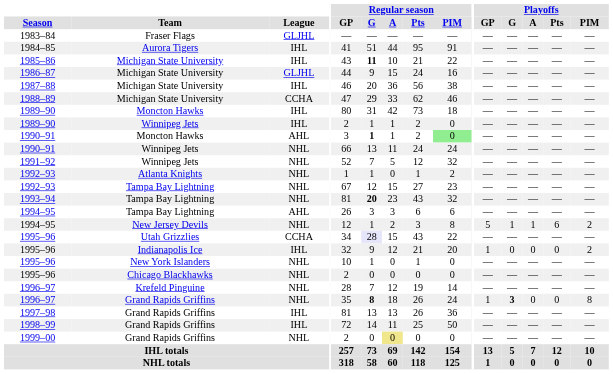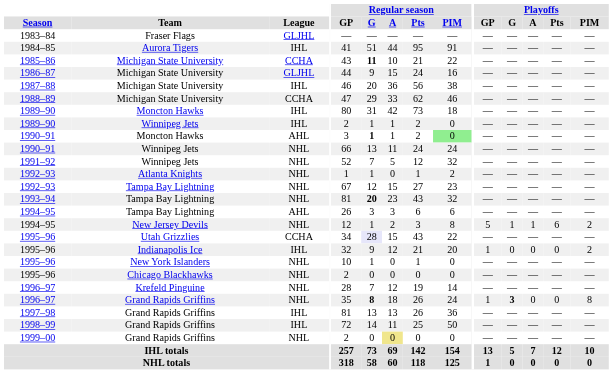 <table border="0" cellpadding="1" cellspacing="0" style="text-align:center; width:60em">
 <tr bgcolor="#e0e0e0">
 <th colspan="3" bgcolor="#ffffff"></th>
 <th rowspan="100" bgcolor="#ffffff"></th>
 <th colspan="5"><a href='#'>Regular season</a></th>
 <th rowspan="100" bgcolor="#ffffff"></th>
 <th colspan="5"><a href='#'>Playoffs</a></th>
 </tr>
 <tr bgcolor="#e0e0e0">
 <th><a href='#'>Season</a></th>
 <th>Team</th>
 <th>League</th>
 <th>GP</th>
 <th><a href='#'>G</a></th>
 <th><a href='#'>A</a></th>
 <th><a href='#'>Pts</a></th>
 <th><a href='#'>PIM</a></th>
 <th>GP</th>
 <th>G</th>
 <th>A</th>
 <th>Pts</th>
 <th>PIM</th>
 </tr>
 <tr>
 <td>1983–84</td>
 <td>Fraser Flags</td>
 <td><a href='#'>GLJHL</a></td>
 <td>—</td>
 <td>—</td>
 <td>—</td>
 <td>—</td>
 <td>—</td>
 <td>—</td>
 <td>—</td>
 <td>—</td>
 <td>—</td>
 <td>—</td>
 </tr>
 <tr bgcolor="#f0f0f0">
 <td>1984–85</td>
 <td><a href='#'>Aurora Tigers</a></td>
 <td>IHL</td>
 <td>41</td>
 <td>51</td>
 <td>44</td>
 <td>95</td>
 <td>91</td>
 <td>—</td>
 <td>—</td>
 <td>—</td>
 <td>—</td>
 <td>—</td>
 </tr>
 <tr>
 <td><a href='#'>1985–86</a></td>
 <td><a href='#'>Michigan State University</a></td>
-<td>IHL</td>
+<td><a href='#'>CCHA</a></td>
 <td>43</td>
 <td><strong>11</strong></td>
 <td>10</td>
 <td>21</td>
 <td>22</td>
 <td>—</td>
 <td>—</td>
 <td>—</td>
 <td>—</td>
 <td>—</td>
 </tr>
 <tr bgcolor="#f0f0f0">
 <td><a href='#'>1986–87</a></td>
 <td>Michigan State University</td>
 <td><a href='#'>GLJHL</a></td>
 <td>44</td>
 <td>9</td>
 <td>15</td>
 <td>24</td>
 <td>16</td>
 <td>—</td>
 <td>—</td>
 <td>—</td>
 <td>—</td>
 <td>—</td>
 </tr>
 <tr>
 <td><a href='#'>1987–88</a></td>
 <td>Michigan State University</td>
 <td>IHL</td>
 <td>46</td>
 <td>20</td>
 <td>36</td>
 <td>56</td>
 <td>38</td>
 <td>—</td>
 <td>—</td>
 <td>—</td>
 <td>—</td>
 <td>—</td>
 </tr>
 <tr bgcolor="#f0f0f0">
 <td><a href='#'>1988–89</a></td>
 <td>Michigan State University</td>
 <td>CCHA</td>
 <td>47</td>
 <td>29</td>
 <td>33</td>
 <td>62</td>
 <td>46</td>
 <td>—</td>
 <td>—</td>
 <td>—</td>
 <td>—</td>
 <td>—</td>
 </tr>
 <tr>
 <td><a href='#'>1989–90</a></td>
 <td><a href='#'>Moncton Hawks</a></td>
 <td>IHL</td>
 <td>80</td>
 <td>31</td>
 <td>42</td>
 <td>73</td>
 <td>18</td>
 <td>—</td>
 <td>—</td>
 <td>—</td>
 <td>—</td>
 <td>—</td>
 </tr>
 <tr bgcolor="#f0f0f0">
 <td><a href='#'>1989–90</a></td>
 <td><a href='#'>Winnipeg Jets</a></td>
 <td>IHL</td>
 <td>2</td>
 <td>1</td>
 <td>1</td>
 <td>2</td>
 <td>0</td>
 <td>—</td>
 <td>—</td>
 <td>—</td>
 <td>—</td>
 <td>—</td>
 </tr>
 <tr>
 <td><a href='#'>1990–91</a></td>
 <td>Moncton Hawks</td>
 <td>AHL</td>
 <td>3</td>
 <td><strong>1</strong></td>
 <td>1</td>
 <td>2</td>
 <td style="background: lightgreen;">0</td>
 <td>—</td>
 <td>—</td>
 <td>—</td>
 <td>—</td>
 <td>—</td>
 </tr>
 <tr bgcolor="#f0f0f0">
 <td><a href='#'>1990–91</a></td>
 <td>Winnipeg Jets</td>
 <td>NHL</td>
 <td>66</td>
 <td>13</td>
 <td>11</td>
 <td>24</td>
 <td>24</td>
 <td>—</td>
 <td>—</td>
 <td>—</td>
 <td>—</td>
 <td>—</td>
 </tr>
 <tr>
 <td><a href='#'>1991–92</a></td>
 <td>Winnipeg Jets</td>
 <td>NHL</td>
 <td>52</td>
 <td>7</td>
 <td>5</td>
 <td>12</td>
 <td>32</td>
 <td>—</td>
 <td>—</td>
 <td>—</td>
 <td>—</td>
 <td>—</td>
 </tr>
 <tr bgcolor="#f0f0f0">
 <td><a href='#'>1992–93</a></td>
 <td><a href='#'>Atlanta Knights</a></td>
 <td>NHL</td>
 <td>1</td>
 <td>1</td>
 <td>0</td>
 <td>1</td>
 <td>2</td>
 <td>—</td>
 <td>—</td>
 <td>—</td>
 <td>—</td>
 <td>—</td>
 </tr>
 <tr>
 <td><a href='#'>1992–93</a></td>
 <td><a href='#'>Tampa Bay Lightning</a></td>
 <td>NHL</td>
 <td>67</td>
 <td>12</td>
 <td>15</td>
 <td>27</td>
 <td>23</td>
 <td>—</td>
 <td>—</td>
 <td>—</td>
 <td>—</td>
 <td>—</td>
 </tr>
 <tr bgcolor="#f0f0f0">
 <td><a href='#'>1993–94</a></td>
 <td>Tampa Bay Lightning</td>
 <td>NHL</td>
 <td>81</td>
 <td><strong>20</strong></td>
 <td>23</td>
 <td>43</td>
 <td>32</td>
 <td>—</td>
 <td>—</td>
 <td>—</td>
 <td>—</td>
 <td>—</td>
 </tr>
 <tr>
 <td><a href='#'>1994–95</a></td>
 <td>Tampa Bay Lightning</td>
 <td>AHL</td>
 <td>26</td>
 <td>3</td>
 <td>3</td>
 <td>6</td>
 <td>6</td>
 <td>—</td>
 <td>—</td>
 <td>—</td>
 <td>—</td>
 <td>—</td>
 </tr>
 <tr bgcolor="#f0f0f0">
 <td>1994–95</td>
 <td><a href='#'>New Jersey Devils</a></td>
 <td>NHL</td>
 <td>12</td>
 <td>1</td>
 <td>2</td>
 <td>3</td>
 <td>8</td>
 <td>5</td>
 <td>1</td>
 <td>1</td>
 <td>6</td>
 <td>2</td>
 </tr>
 <tr>
 <td><a href='#'>1995–96</a></td>
 <td><a href='#'>Utah Grizzlies</a></td>
 <td>CCHA</td>
 <td>34</td>
 <td style="background: lavender;">28</td>
 <td>15</td>
 <td>43</td>
 <td>22</td>
 <td>—</td>
 <td>—</td>
 <td>—</td>
 <td>—</td>
 <td>—</td>
 </tr>
 <tr bgcolor="#f0f0f0">
 <td>1995–96</td>
 <td><a href='#'>Indianapolis Ice</a></td>
 <td>IHL</td>
 <td>32</td>
 <td>9</td>
 <td>12</td>
 <td>21</td>
 <td>20</td>
 <td>1</td>
 <td>0</td>
 <td>0</td>
 <td>0</td>
 <td>2</td>
 </tr>
 <tr>
 <td><a href='#'>1995–96</a></td>
 <td><a href='#'>New York Islanders</a></td>
 <td>NHL</td>
 <td>10</td>
 <td>1</td>
 <td>0</td>
 <td>1</td>
 <td>0</td>
 <td>—</td>
 <td>—</td>
 <td>—</td>
 <td>—</td>
 <td>—</td>
 </tr>
 <tr bgcolor="#f0f0f0">
 <td>1995–96</td>
 <td><a href='#'>Chicago Blackhawks</a></td>
 <td>NHL</td>
 <td>2</td>
 <td>0</td>
 <td>0</td>
 <td>0</td>
 <td>0</td>
 <td>—</td>
 <td>—</td>
 <td>—</td>
 <td>—</td>
 <td>—</td>
 </tr>
 <tr>
 <td><a href='#'>1996–97</a></td>
 <td><a href='#'>Krefeld Pinguine</a></td>
 <td>NHL</td>
 <td>28</td>
 <td>7</td>
 <td>12</td>
 <td>19</td>
 <td>14</td>
 <td>—</td>
 <td>—</td>
 <td>—</td>
 <td>—</td>
 <td>—</td>
 </tr>
 <tr bgcolor="#f0f0f0">
 <td><a href='#'>1996–97</a></td>
 <td><a href='#'>Grand Rapids Griffins</a></td>
 <td>NHL</td>
 <td>35</td>
 <td><strong>8</strong></td>
 <td>18</td>
 <td>26</td>
 <td>24</td>
 <td>1</td>
 <td><strong>3</strong></td>
 <td>0</td>
 <td>0</td>
 <td>8</td>
 </tr>
 <tr>
 <td><a href='#'>1997–98</a></td>
 <td>Grand Rapids Griffins</td>
 <td>IHL</td>
 <td>81</td>
 <td>13</td>
 <td>13</td>
 <td>26</td>
 <td>36</td>
 <td>—</td>
 <td>—</td>
 <td>—</td>
 <td>—</td>
 <td>—</td>
 </tr>
 <tr bgcolor="#f0f0f0">
 <td><a href='#'>1998–99</a></td>
 <td>Grand Rapids Griffins</td>
 <td>IHL</td>
 <td>72</td>
 <td>14</td>
 <td>11</td>
 <td>25</td>
 <td>50</td>
 <td>—</td>
 <td>—</td>
 <td>—</td>
 <td>—</td>
 <td>—</td>
 </tr>
 <tr>
 <td><a href='#'>1999–00</a></td>
 <td>Grand Rapids Griffins</td>
 <td>NHL</td>
 <td>2</td>
 <td>0</td>
 <td style="background: khaki;">0</td>
 <td>0</td>
 <td>0</td>
 <td>—</td>
 <td>—</td>
 <td>—</td>
 <td>—</td>
 <td>—</td>
 </tr>
 <tr bgcolor="#e0e0e0">
 <th colspan="3">IHL totals</th>
 <th>257</th>
 <th>73</th>
 <th>69</th>
 <th>142</th>
 <th>154</th>
 <th>13</th>
 <th>5</th>
 <th>7</th>
 <th>12</th>
 <th>10</th>
 </tr>
 <tr bgcolor="#e0e0e0">
 <th colspan="3">NHL totals</th>
 <th>318</th>
 <th>58</th>
 <th>60</th>
 <th>118</th>
 <th>125</th>
 <th>1</th>
 <th>0</th>
 <th>0</th>
 <th>0</th>
 <th>0</th>
 </tr>
 </table>
